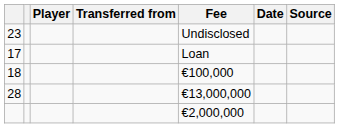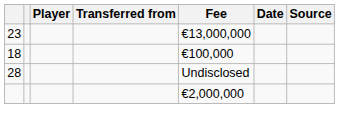 <table class="wikitable plainrowheaders sortable">
 <tr>
 <th></th>
 <th></th>
 <th scope=col>Player</th>
 <th>Transferred from</th>
 <th !scope=col; style="width: 65px;">Fee</th>
 <th scope=col>Date</th>
 <th scope=col>Source</th>
 </tr>
 <tr>
 <td align=center>23</td>
 <td align=center></td>
 <td></td>
 <td></td>
-<td>Undisclosed</td>
-<td></td>
-<td></td>
-</tr>
-<tr>
-<td align=center>17</td>
-<td align=center></td>
-<td></td>
-<td></td>
-<td>Loan</td>
+<td>€13,000,000</td>
 <td></td>
 <td></td>
 </tr>
 <tr>
 <td align=center>18</td>
 <td align=center></td>
 <td></td>
 <td></td>
 <td>€100,000</td>
 <td></td>
 <td></td>
 </tr>
 <tr>
 <td align=center>28</td>
 <td align=center></td>
 <td></td>
 <td></td>
-<td>€13,000,000</td>
+<td>Undisclosed</td>
 <td></td>
 <td></td>
 </tr>
 <tr>
 <td align=center></td>
 <td align=center></td>
 <td></td>
 <td></td>
 <td>€2,000,000</td>
 <td></td>
 <td></td>
 </tr>
 </table>
